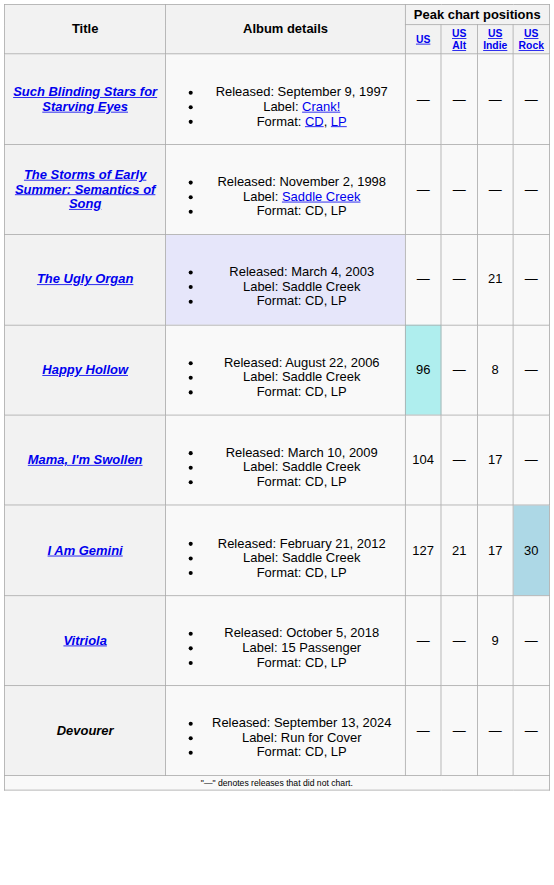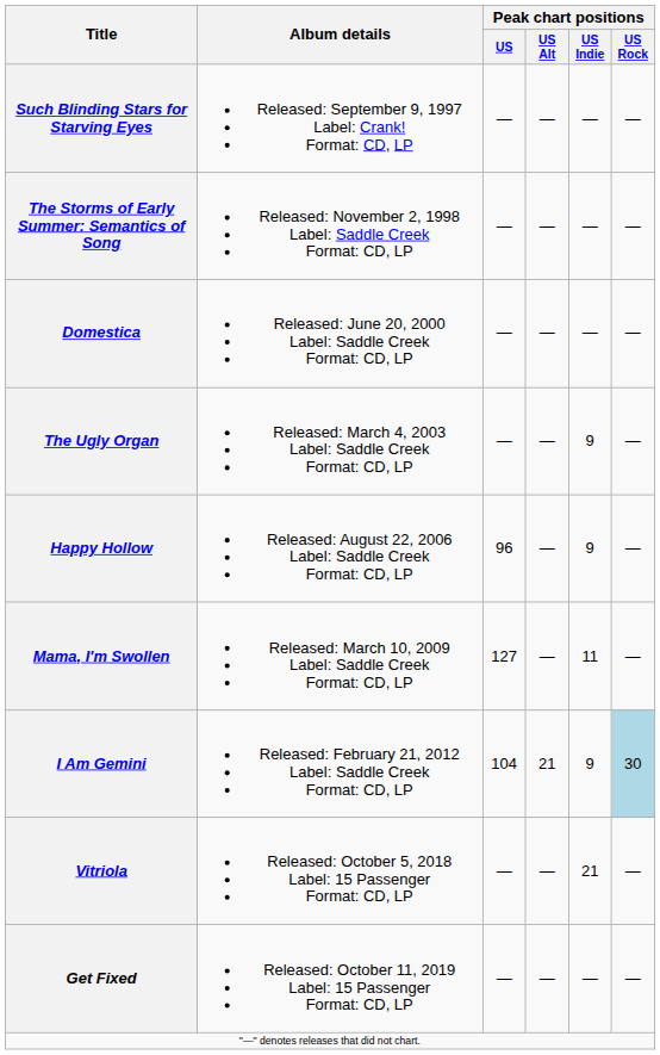 <table class="wikitable plainrowheaders" style="text-align:center;">
 <tr>
 <th scope="col" rowspan="2" style="width:12em;">Title</th>
 <th scope="col" rowspan="2" style="width:18em;">Album details</th>
 <th scope="col" colspan="4">Peak chart positions</th>
 </tr>
 <tr>
 <th scope="col" style="width:3em;font-size:80%;"><a href='#'>US</a><br></th>
 <th scope="col" style="width:3em;font-size:80%;"><a href='#'>US<br>Alt</a><br></th>
 <th scope="col" style="width:3em;font-size:80%;"><a href='#'>US<br>Indie</a><br></th>
 <th scope="col" style="width:3em;font-size:80%;"><a href='#'>US Rock</a><br></th>
 </tr>
 <tr>
 <th scope="row"><em><a href='#'>Such Blinding Stars for Starving Eyes</a></em></th>
 <td><br><ul><li>Released: September 9, 1997</li><li>Label: <a href='#'>Crank!</a></li><li>Format: <a href='#'>CD</a>, <a href='#'>LP</a></li></ul></td>
 <td>—</td>
 <td>—</td>
 <td>—</td>
 <td>—</td>
 </tr>
 <tr>
 <th scope="row"><em><a href='#'>The Storms of Early Summer: Semantics of Song</a></em></th>
 <td><br><ul><li>Released: November 2, 1998</li><li>Label: <a href='#'>Saddle Creek</a></li><li>Format: CD, LP</li></ul></td>
 <td>—</td>
 <td>—</td>
 <td>—</td>
 <td>—</td>
 </tr>
 <tr>
-<th scope="row"><em><a href='#'>The Ugly Organ</a></em></th>
-<td style="background: lavender;"><br><ul><li>Released: March 4, 2003</li><li>Label: Saddle Creek</li><li>Format: CD, LP</li></ul></td>
+<th scope="row"><em><a href='#'>Domestica</a></em></th>
+<td><br><ul><li>Released: June 20, 2000</li><li>Label: Saddle Creek</li><li>Format: CD, LP</li></ul></td>
 <td>—</td>
 <td>—</td>
-<td>21</td>
+<td>—</td>
+<td>—</td>
+</tr>
+<tr>
+<th scope="row"><em><a href='#'>The Ugly Organ</a></em></th>
+<td><br><ul><li>Released: March 4, 2003</li><li>Label: Saddle Creek</li><li>Format: CD, LP</li></ul></td>
+<td>—</td>
+<td>—</td>
+<td>9</td>
 <td>—</td>
 </tr>
 <tr>
 <th scope="row"><em><a href='#'>Happy Hollow</a></em></th>
 <td><br><ul><li>Released: August 22, 2006</li><li>Label: Saddle Creek</li><li>Format: CD, LP</li></ul></td>
-<td style="background: paleturquoise;">96</td>
+<td>96</td>
 <td>—</td>
-<td>8</td>
+<td>9</td>
 <td>—</td>
 </tr>
 <tr>
 <th scope="row"><em><a href='#'>Mama, I'm Swollen</a></em></th>
 <td><br><ul><li>Released: March 10, 2009</li><li>Label: Saddle Creek</li><li>Format: CD, LP</li></ul></td>
-<td>104</td>
+<td>127</td>
 <td>—</td>
-<td>17</td>
+<td>11</td>
 <td>—</td>
 </tr>
 <tr>
 <th scope="row"><em><a href='#'>I Am Gemini</a></em></th>
 <td><br><ul><li>Released: February 21, 2012</li><li>Label: Saddle Creek</li><li>Format: CD, LP</li></ul></td>
-<td>127</td>
+<td>104</td>
 <td>21</td>
-<td>17</td>
+<td>9</td>
 <td style="background: lightblue;">30</td>
 </tr>
 <tr>
 <th scope="row"><em><a href='#'>Vitriola</a></em></th>
 <td><br><ul><li>Released: October 5, 2018</li><li>Label: 15 Passenger</li><li>Format: CD, LP</li></ul></td>
 <td>—</td>
 <td>—</td>
-<td>9</td>
+<td>21</td>
 <td>—</td>
 </tr>
 <tr>
-<th scope="row"><em>Devourer</em></th>
-<td><br><ul><li>Released: September 13, 2024</li><li>Label: Run for Cover</li><li>Format: CD, LP</li></ul></td>
+<th scope="row"><em>Get Fixed</em></th>
+<td><br><ul><li>Released: October 11, 2019</li><li>Label: 15 Passenger</li><li>Format: CD, LP</li></ul></td>
 <td>—</td>
 <td>—</td>
 <td>—</td>
 <td>—</td>
 </tr>
 <tr>
 <td colspan="6" style="text-align:center; font-size:8pt;">"—" denotes releases that did not chart.</td>
 </tr>
 </table>
